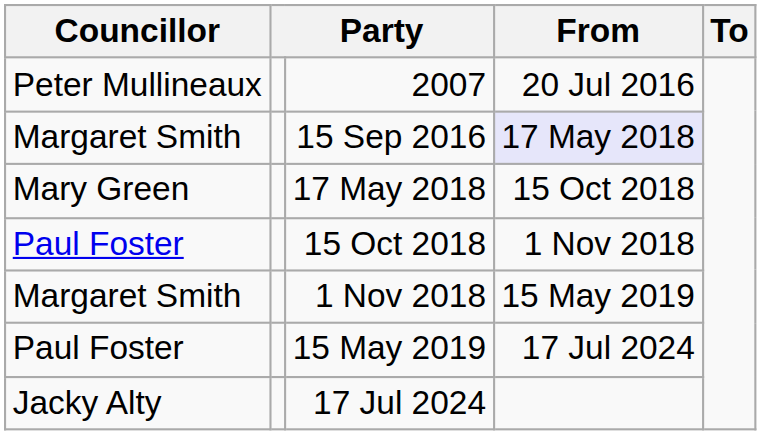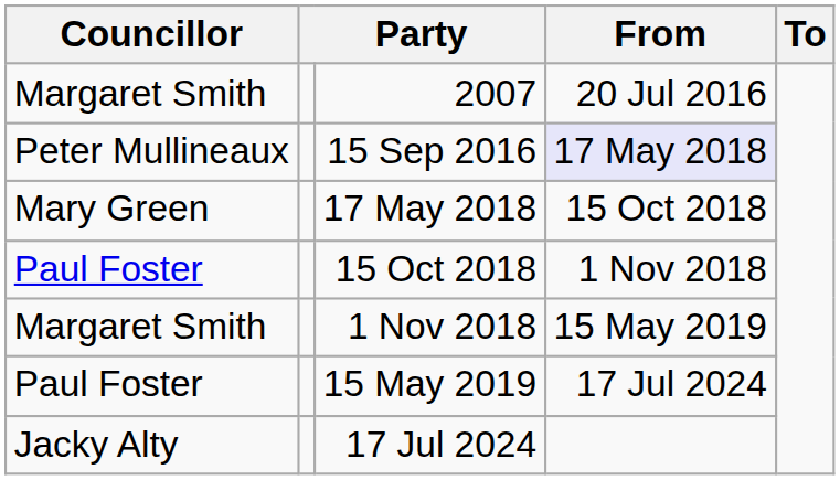 <table class="wikitable">
 <tr>
 <th>Councillor</th>
 <th colspan=2>Party</th>
 <th>From</th>
 <th>To</th>
 </tr>
 <tr>
-<td>Peter Mullineaux</td>
+<td>Margaret Smith</td>
 <td></td>
 <td align=right>2007</td>
 <td align=right>20 Jul 2016</td>
 </tr>
 <tr>
-<td>Margaret Smith</td>
+<td>Peter Mullineaux</td>
 <td></td>
 <td align=right>15 Sep 2016</td>
 <td align=right style="background: lavender;">17 May 2018</td>
 </tr>
 <tr>
 <td>Mary Green</td>
 <td></td>
 <td align=right>17 May 2018</td>
 <td align=right>15 Oct 2018</td>
 </tr>
 <tr>
 <td><a href='#'>Paul Foster</a></td>
 <td></td>
 <td align=right>15 Oct 2018</td>
 <td align=right>1 Nov 2018</td>
 </tr>
 <tr>
 <td>Margaret Smith</td>
 <td></td>
 <td align=right>1 Nov 2018</td>
 <td align=right>15 May 2019</td>
 </tr>
 <tr>
 <td>Paul Foster</td>
 <td></td>
 <td align=right>15 May 2019</td>
 <td align=right>17 Jul 2024</td>
 </tr>
 <tr>
 <td>Jacky Alty</td>
 <td></td>
 <td align=right>17 Jul 2024</td>
 <td align=right></td>
 </tr>
 </table>
